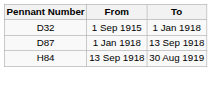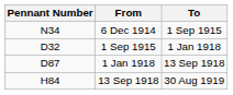 <table class="wikitable" style="text-align:center">
 <tr>
 <th>Pennant Number</th>
 <th>From</th>
 <th>To</th>
+</tr>
+<tr>
+<td>N34</td>
+<td>6 Dec 1914</td>
+<td>1 Sep 1915</td>
 </tr>
 <tr>
 <td>D32</td>
 <td>1 Sep 1915</td>
 <td>1 Jan 1918</td>
 </tr>
 <tr>
 <td>D87</td>
 <td>1 Jan 1918</td>
 <td>13 Sep 1918</td>
 </tr>
 <tr>
 <td>H84</td>
 <td>13 Sep 1918</td>
 <td>30 Aug 1919</td>
 </tr>
 </table>
